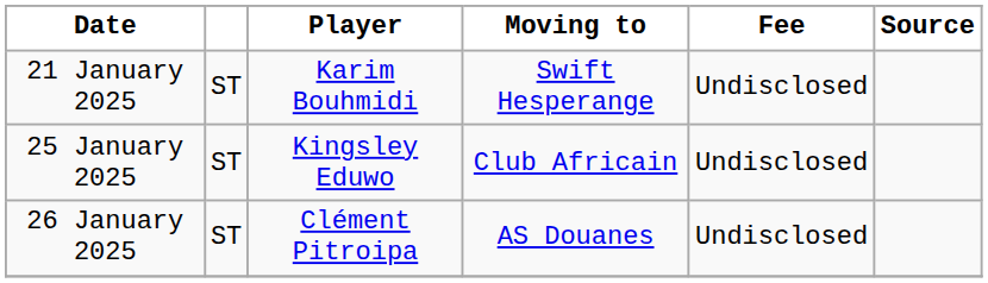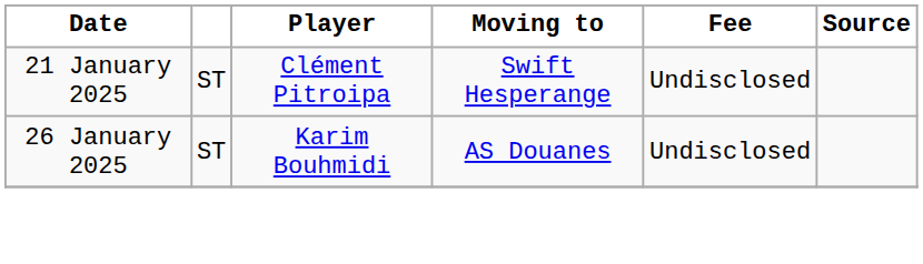 <table class="wikitable sortable" style="width:70%; text-align:center; font-size:90%; text-align:centre;">
 <tr>
 <th style="background:white; color:black; text-align:center;">Date</th>
 <th style="background:white; color:black; text-align:center;"></th>
 <th style="background:white; color:black; text-align:center;">Player</th>
 <th style="background:white; color:black; text-align:center;">Moving to</th>
 <th style="background:white; color:black; text-align:center;">Fee</th>
 <th style="background:white; color:black; text-align:center;">Source</th>
 </tr>
 <tr>
 <td>21 January 2025</td>
 <td>ST</td>
-<td> <a href='#'>Karim Bouhmidi</a></td>
+<td> <a href='#'>Clément Pitroipa</a></td>
 <td> <a href='#'>Swift Hesperange</a></td>
-<td>Undisclosed</td>
-<td></td>
-</tr>
-<tr>
-<td>25 January 2025</td>
-<td>ST</td>
-<td> <a href='#'>Kingsley Eduwo</a></td>
-<td> <a href='#'>Club Africain</a></td>
 <td>Undisclosed</td>
 <td></td>
 </tr>
 <tr>
 <td>26 January 2025</td>
 <td>ST</td>
-<td> <a href='#'>Clément Pitroipa</a></td>
+<td> <a href='#'>Karim Bouhmidi</a></td>
 <td> <a href='#'>AS Douanes</a></td>
 <td>Undisclosed</td>
 <td></td>
 </tr>
 <tr>
 </tr>
 </table>
